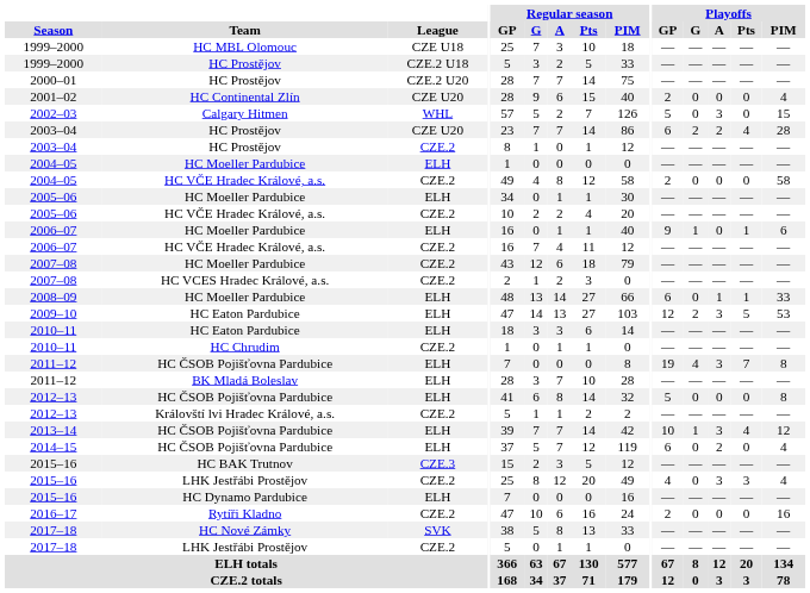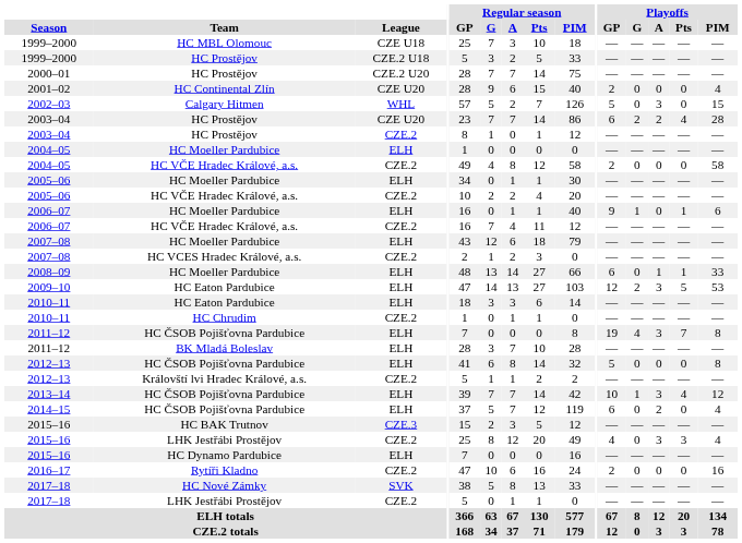 <table border="0" cellpadding="1" cellspacing="0" style="text-align:center; width:60em">
 <tr bgcolor="#e0e0e0">
 <th colspan="3" bgcolor="#ffffff"></th>
 <th rowspan="99" bgcolor="#ffffff"></th>
 <th colspan="5"><a href='#'>Regular season</a></th>
 <th rowspan="99" bgcolor="#ffffff"></th>
 <th colspan="5"><a href='#'>Playoffs</a></th>
 </tr>
 <tr bgcolor="#e0e0e0">
 <th><a href='#'>Season</a></th>
 <th>Team</th>
 <th>League</th>
 <th>GP</th>
 <th><a href='#'>G</a></th>
 <th><a href='#'>A</a></th>
 <th><a href='#'>Pts</a></th>
 <th><a href='#'>PIM</a></th>
 <th>GP</th>
 <th>G</th>
 <th>A</th>
 <th>Pts</th>
 <th>PIM</th>
 </tr>
 <tr>
 <td>1999–2000</td>
 <td><a href='#'>HC MBL Olomouc</a></td>
 <td>CZE U18</td>
 <td>25</td>
 <td>7</td>
 <td>3</td>
 <td>10</td>
 <td>18</td>
 <td>—</td>
 <td>—</td>
 <td>—</td>
 <td>—</td>
 <td>—</td>
 </tr>
 <tr bgcolor="#f0f0f0">
 <td>1999–2000</td>
 <td><a href='#'>HC Prostějov</a></td>
 <td>CZE.2 U18</td>
 <td>5</td>
 <td>3</td>
 <td>2</td>
 <td>5</td>
 <td>33</td>
 <td>—</td>
 <td>—</td>
 <td>—</td>
 <td>—</td>
 <td>—</td>
 </tr>
 <tr>
 <td>2000–01</td>
 <td>HC Prostějov</td>
 <td>CZE.2 U20</td>
 <td>28</td>
 <td>7</td>
 <td>7</td>
 <td>14</td>
 <td>75</td>
 <td>—</td>
 <td>—</td>
 <td>—</td>
 <td>—</td>
 <td>—</td>
 </tr>
 <tr bgcolor="#f0f0f0">
 <td>2001–02</td>
 <td><a href='#'>HC Continental Zlín</a></td>
 <td>CZE U20</td>
 <td>28</td>
 <td>9</td>
 <td>6</td>
 <td>15</td>
 <td>40</td>
 <td>2</td>
 <td>0</td>
 <td>0</td>
 <td>0</td>
 <td>4</td>
 </tr>
 <tr>
 <td><a href='#'>2002–03</a></td>
 <td><a href='#'>Calgary Hitmen</a></td>
 <td><a href='#'>WHL</a></td>
 <td>57</td>
 <td>5</td>
 <td>2</td>
 <td>7</td>
 <td>126</td>
 <td>5</td>
 <td>0</td>
 <td>3</td>
 <td>0</td>
 <td>15</td>
 </tr>
 <tr bgcolor="#f0f0f0">
 <td>2003–04</td>
 <td>HC Prostějov</td>
 <td>CZE U20</td>
 <td>23</td>
 <td>7</td>
 <td>7</td>
 <td>14</td>
 <td>86</td>
 <td>6</td>
 <td>2</td>
 <td>2</td>
 <td>4</td>
 <td>28</td>
 </tr>
 <tr>
 <td><a href='#'>2003–04</a></td>
 <td>HC Prostějov</td>
 <td><a href='#'>CZE.2</a></td>
 <td>8</td>
 <td>1</td>
 <td>0</td>
 <td>1</td>
 <td>12</td>
 <td>—</td>
 <td>—</td>
 <td>—</td>
 <td>—</td>
 <td>—</td>
 </tr>
 <tr bgcolor="#f0f0f0">
 <td><a href='#'>2004–05</a></td>
 <td><a href='#'>HC Moeller Pardubice</a></td>
 <td><a href='#'>ELH</a></td>
 <td>1</td>
 <td>0</td>
 <td>0</td>
 <td>0</td>
 <td>0</td>
 <td>—</td>
 <td>—</td>
 <td>—</td>
 <td>—</td>
 <td>—</td>
 </tr>
 <tr>
 <td><a href='#'>2004–05</a></td>
 <td><a href='#'>HC VČE Hradec Králové, a.s.</a></td>
 <td>CZE.2</td>
 <td>49</td>
 <td>4</td>
 <td>8</td>
 <td>12</td>
 <td>58</td>
 <td>2</td>
 <td>0</td>
 <td>0</td>
 <td>0</td>
 <td>58</td>
 </tr>
 <tr bgcolor="#f0f0f0">
 <td><a href='#'>2005–06</a></td>
 <td>HC Moeller Pardubice</td>
 <td>ELH</td>
 <td>34</td>
 <td>0</td>
 <td>1</td>
 <td>1</td>
 <td>30</td>
 <td>—</td>
 <td>—</td>
 <td>—</td>
 <td>—</td>
 <td>—</td>
 </tr>
 <tr>
 <td><a href='#'>2005–06</a></td>
 <td>HC VČE Hradec Králové, a.s.</td>
 <td>CZE.2</td>
 <td>10</td>
 <td>2</td>
 <td>2</td>
 <td>4</td>
 <td>20</td>
 <td>—</td>
 <td>—</td>
 <td>—</td>
 <td>—</td>
 <td>—</td>
 </tr>
 <tr bgcolor="#f0f0f0">
 <td><a href='#'>2006–07</a></td>
 <td>HC Moeller Pardubice</td>
 <td>ELH</td>
 <td>16</td>
 <td>0</td>
 <td>1</td>
 <td>1</td>
 <td>40</td>
 <td>9</td>
 <td>1</td>
 <td>0</td>
 <td>1</td>
 <td>6</td>
 </tr>
 <tr>
 <td><a href='#'>2006–07</a></td>
 <td>HC VČE Hradec Králové, a.s.</td>
 <td>CZE.2</td>
 <td>16</td>
 <td>7</td>
 <td>4</td>
 <td>11</td>
 <td>12</td>
 <td>—</td>
 <td>—</td>
 <td>—</td>
 <td>—</td>
 <td>—</td>
 </tr>
 <tr bgcolor="#f0f0f0">
 <td><a href='#'>2007–08</a></td>
 <td>HC Moeller Pardubice</td>
-<td>CZE.2</td>
+<td>ELH</td>
 <td>43</td>
 <td>12</td>
 <td>6</td>
 <td>18</td>
 <td>79</td>
 <td>—</td>
 <td>—</td>
 <td>—</td>
 <td>—</td>
 <td>—</td>
 </tr>
 <tr>
 <td><a href='#'>2007–08</a></td>
 <td>HC VCES Hradec Králové, a.s.</td>
 <td>CZE.2</td>
 <td>2</td>
 <td>1</td>
 <td>2</td>
 <td>3</td>
 <td>0</td>
 <td>—</td>
 <td>—</td>
 <td>—</td>
 <td>—</td>
 <td>—</td>
 </tr>
 <tr bgcolor="#f0f0f0">
 <td><a href='#'>2008–09</a></td>
 <td>HC Moeller Pardubice</td>
 <td>ELH</td>
 <td>48</td>
 <td>13</td>
 <td>14</td>
 <td>27</td>
 <td>66</td>
 <td>6</td>
 <td>0</td>
 <td>1</td>
 <td>1</td>
 <td>33</td>
 </tr>
 <tr>
 <td><a href='#'>2009–10</a></td>
 <td>HC Eaton Pardubice</td>
 <td>ELH</td>
 <td>47</td>
 <td>14</td>
 <td>13</td>
 <td>27</td>
 <td>103</td>
 <td>12</td>
 <td>2</td>
 <td>3</td>
 <td>5</td>
 <td>53</td>
 </tr>
 <tr bgcolor="#f0f0f0">
 <td><a href='#'>2010–11</a></td>
 <td>HC Eaton Pardubice</td>
 <td>ELH</td>
 <td>18</td>
 <td>3</td>
 <td>3</td>
 <td>6</td>
 <td>14</td>
 <td>—</td>
 <td>—</td>
 <td>—</td>
 <td>—</td>
 <td>—</td>
 </tr>
 <tr>
 <td><a href='#'>2010–11</a></td>
 <td><a href='#'>HC Chrudim</a></td>
 <td>CZE.2</td>
 <td>1</td>
 <td>0</td>
 <td>1</td>
 <td>1</td>
 <td>0</td>
 <td>—</td>
 <td>—</td>
 <td>—</td>
 <td>—</td>
 <td>—</td>
 </tr>
 <tr bgcolor="#f0f0f0">
 <td><a href='#'>2011–12</a></td>
 <td>HC ČSOB Pojišťovna Pardubice</td>
 <td>ELH</td>
 <td>7</td>
 <td>0</td>
 <td>0</td>
 <td>0</td>
 <td>8</td>
 <td>19</td>
 <td>4</td>
 <td>3</td>
 <td>7</td>
 <td>8</td>
 </tr>
 <tr>
 <td>2011–12</td>
 <td><a href='#'>BK Mladá Boleslav</a></td>
 <td>ELH</td>
 <td>28</td>
 <td>3</td>
 <td>7</td>
 <td>10</td>
 <td>28</td>
 <td>—</td>
 <td>—</td>
 <td>—</td>
 <td>—</td>
 <td>—</td>
 </tr>
 <tr bgcolor="#f0f0f0">
 <td><a href='#'>2012–13</a></td>
 <td>HC ČSOB Pojišťovna Pardubice</td>
 <td>ELH</td>
 <td>41</td>
 <td>6</td>
 <td>8</td>
 <td>14</td>
 <td>32</td>
 <td>5</td>
 <td>0</td>
 <td>0</td>
 <td>0</td>
 <td>8</td>
 </tr>
 <tr>
 <td><a href='#'>2012–13</a></td>
 <td>Královští lvi Hradec Králové, a.s.</td>
 <td>CZE.2</td>
 <td>5</td>
 <td>1</td>
 <td>1</td>
 <td>2</td>
 <td>2</td>
 <td>—</td>
 <td>—</td>
 <td>—</td>
 <td>—</td>
 <td>—</td>
 </tr>
 <tr bgcolor="#f0f0f0">
 <td><a href='#'>2013–14</a></td>
 <td>HC ČSOB Pojišťovna Pardubice</td>
 <td>ELH</td>
 <td>39</td>
 <td>7</td>
 <td>7</td>
 <td>14</td>
 <td>42</td>
 <td>10</td>
 <td>1</td>
 <td>3</td>
 <td>4</td>
 <td>12</td>
 </tr>
 <tr>
 <td><a href='#'>2014–15</a></td>
 <td>HC ČSOB Pojišťovna Pardubice</td>
 <td>ELH</td>
 <td>37</td>
 <td>5</td>
 <td>7</td>
 <td>12</td>
 <td>119</td>
 <td>6</td>
 <td>0</td>
 <td>2</td>
 <td>0</td>
 <td>4</td>
 </tr>
 <tr bgcolor="#f0f0f0">
 <td>2015–16</td>
 <td>HC BAK Trutnov</td>
 <td><a href='#'>CZE.3</a></td>
 <td>15</td>
 <td>2</td>
 <td>3</td>
 <td>5</td>
 <td>12</td>
 <td>—</td>
 <td>—</td>
 <td>—</td>
 <td>—</td>
 <td>—</td>
 </tr>
 <tr>
 <td><a href='#'>2015–16</a></td>
 <td>LHK Jestřábi Prostějov</td>
 <td>CZE.2</td>
 <td>25</td>
 <td>8</td>
 <td>12</td>
 <td>20</td>
 <td>49</td>
 <td>4</td>
 <td>0</td>
 <td>3</td>
 <td>3</td>
 <td>4</td>
 </tr>
 <tr bgcolor="#f0f0f0">
 <td><a href='#'>2015–16</a></td>
 <td>HC Dynamo Pardubice</td>
 <td>ELH</td>
 <td>7</td>
 <td>0</td>
 <td>0</td>
 <td>0</td>
 <td>16</td>
 <td>—</td>
 <td>—</td>
 <td>—</td>
 <td>—</td>
 <td>—</td>
 </tr>
 <tr>
 <td><a href='#'>2016–17</a></td>
 <td><a href='#'>Rytíři Kladno</a></td>
 <td>CZE.2</td>
 <td>47</td>
 <td>10</td>
 <td>6</td>
 <td>16</td>
 <td>24</td>
 <td>2</td>
 <td>0</td>
 <td>0</td>
 <td>0</td>
 <td>16</td>
 </tr>
 <tr bgcolor="#f0f0f0">
 <td><a href='#'>2017–18</a></td>
 <td><a href='#'>HC Nové Zámky</a></td>
 <td><a href='#'>SVK</a></td>
 <td>38</td>
 <td>5</td>
 <td>8</td>
 <td>13</td>
 <td>33</td>
 <td>—</td>
 <td>—</td>
 <td>—</td>
 <td>—</td>
 <td>—</td>
 </tr>
 <tr>
 <td><a href='#'>2017–18</a></td>
 <td>LHK Jestřábi Prostějov</td>
 <td>CZE.2</td>
 <td>5</td>
 <td>0</td>
 <td>1</td>
 <td>1</td>
 <td>0</td>
 <td>—</td>
 <td>—</td>
 <td>—</td>
 <td>—</td>
 <td>—</td>
 </tr>
 <tr bgcolor="#e0e0e0">
 <th colspan="3">ELH totals</th>
 <th>366</th>
 <th>63</th>
 <th>67</th>
 <th>130</th>
 <th>577</th>
 <th>67</th>
 <th>8</th>
 <th>12</th>
 <th>20</th>
 <th>134</th>
 </tr>
 <tr bgcolor="#e0e0e0">
 <th colspan="3">CZE.2 totals</th>
 <th>168</th>
 <th>34</th>
 <th>37</th>
 <th>71</th>
 <th>179</th>
 <th>12</th>
 <th>0</th>
 <th>3</th>
 <th>3</th>
 <th>78</th>
 </tr>
 </table>
